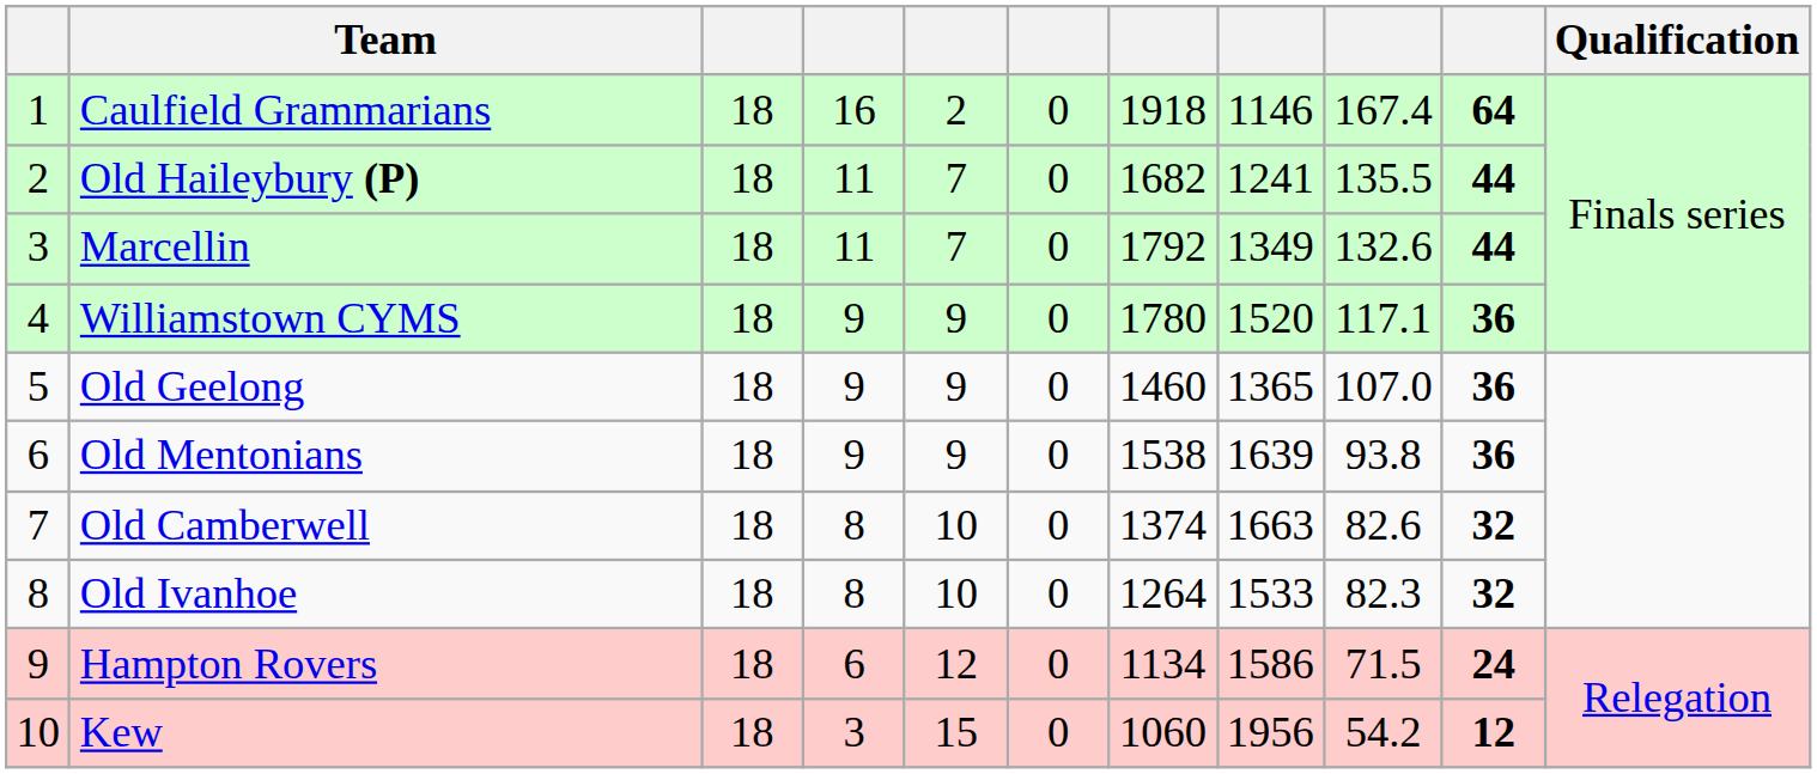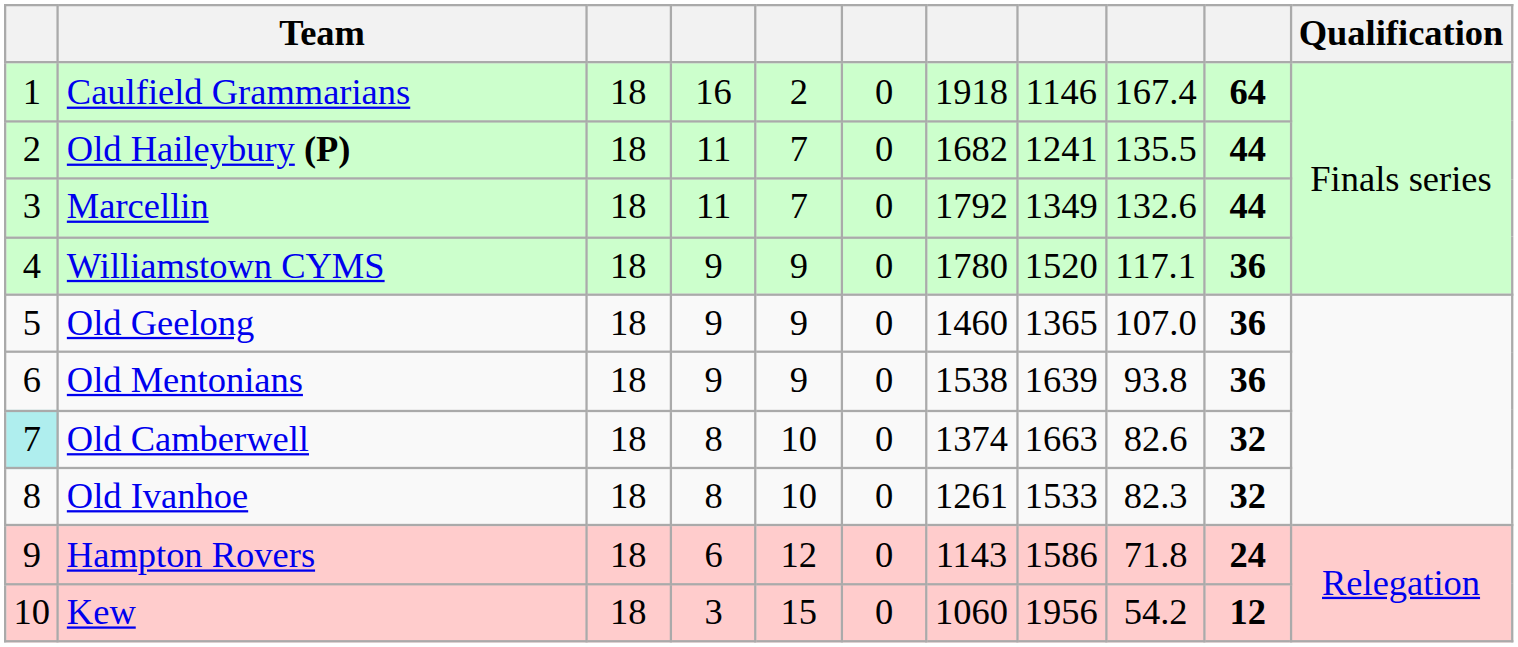 <table class="wikitable" style="text-align:center; margin-bottom:0">
 <tr>
 <th style="width:10px"></th>
 <th style="width:35%;">Team</th>
 <th style="width:30px;"></th>
 <th style="width:30px;"></th>
 <th style="width:30px;"></th>
 <th style="width:30px;"></th>
 <th style="width:30px;"></th>
 <th style="width:30px;"></th>
 <th style="width:30px;"></th>
 <th style="width:30px;"></th>
 <th>Qualification</th>
 </tr>
 <tr style="background:#ccffcc;">
 <td>1</td>
 <td style="text-align:left;"><a href='#'>Caulfield Grammarians</a></td>
 <td>18</td>
 <td>16</td>
 <td>2</td>
 <td>0</td>
 <td>1918</td>
 <td>1146</td>
 <td>167.4</td>
 <td><strong>64</strong></td>
 <td rowspan=4>Finals series</td>
 </tr>
 <tr style="background:#ccffcc;">
 <td>2</td>
 <td style="text-align:left;"><a href='#'>Old Haileybury</a> <strong>(P)</strong></td>
 <td>18</td>
 <td>11</td>
 <td>7</td>
 <td>0</td>
 <td>1682</td>
 <td>1241</td>
 <td>135.5</td>
 <td><strong>44</strong></td>
 </tr>
 <tr style="background:#ccffcc;">
 <td>3</td>
 <td style="text-align:left;"><a href='#'>Marcellin</a></td>
 <td>18</td>
 <td>11</td>
 <td>7</td>
 <td>0</td>
 <td>1792</td>
 <td>1349</td>
 <td>132.6</td>
 <td><strong>44</strong></td>
 </tr>
 <tr style="background:#ccffcc;">
 <td>4</td>
 <td style="text-align:left;"><a href='#'>Williamstown CYMS</a></td>
 <td>18</td>
 <td>9</td>
 <td>9</td>
 <td>0</td>
 <td>1780</td>
 <td>1520</td>
 <td>117.1</td>
 <td><strong>36</strong></td>
 </tr>
 <tr>
 <td>5</td>
 <td style="text-align:left;"><a href='#'>Old Geelong</a></td>
 <td>18</td>
 <td>9</td>
 <td>9</td>
 <td>0</td>
 <td>1460</td>
 <td>1365</td>
 <td>107.0</td>
 <td><strong>36</strong></td>
 </tr>
 <tr>
 <td>6</td>
 <td style="text-align:left;"><a href='#'>Old Mentonians</a></td>
 <td>18</td>
 <td>9</td>
 <td>9</td>
 <td>0</td>
 <td>1538</td>
 <td>1639</td>
 <td>93.8</td>
 <td><strong>36</strong></td>
 </tr>
 <tr>
-<td>7</td>
+<td style="background: paleturquoise;">7</td>
 <td style="text-align:left;"><a href='#'>Old Camberwell</a></td>
 <td>18</td>
 <td>8</td>
 <td>10</td>
 <td>0</td>
 <td>1374</td>
 <td>1663</td>
 <td>82.6</td>
 <td><strong>32</strong></td>
 </tr>
 <tr>
 <td>8</td>
 <td style="text-align:left;"><a href='#'>Old Ivanhoe</a></td>
 <td>18</td>
 <td>8</td>
 <td>10</td>
 <td>0</td>
-<td>1264</td>
+<td>1261</td>
 <td>1533</td>
 <td>82.3</td>
 <td><strong>32</strong></td>
 </tr>
 <tr style="background:#FFCCCC;">
 <td>9</td>
 <td style="text-align:left;"><a href='#'>Hampton Rovers</a></td>
 <td>18</td>
 <td>6</td>
 <td>12</td>
 <td>0</td>
-<td>1134</td>
+<td>1143</td>
 <td>1586</td>
-<td>71.5</td>
+<td>71.8</td>
 <td><strong>24</strong></td>
 <td rowspan=2><a href='#'>Relegation</a></td>
 </tr>
 <tr style="background:#FFCCCC;">
 <td>10</td>
 <td style="text-align:left;"><a href='#'>Kew</a></td>
 <td>18</td>
 <td>3</td>
 <td>15</td>
 <td>0</td>
 <td>1060</td>
 <td>1956</td>
 <td>54.2</td>
 <td><strong>12</strong></td>
 </tr>
 </table>
